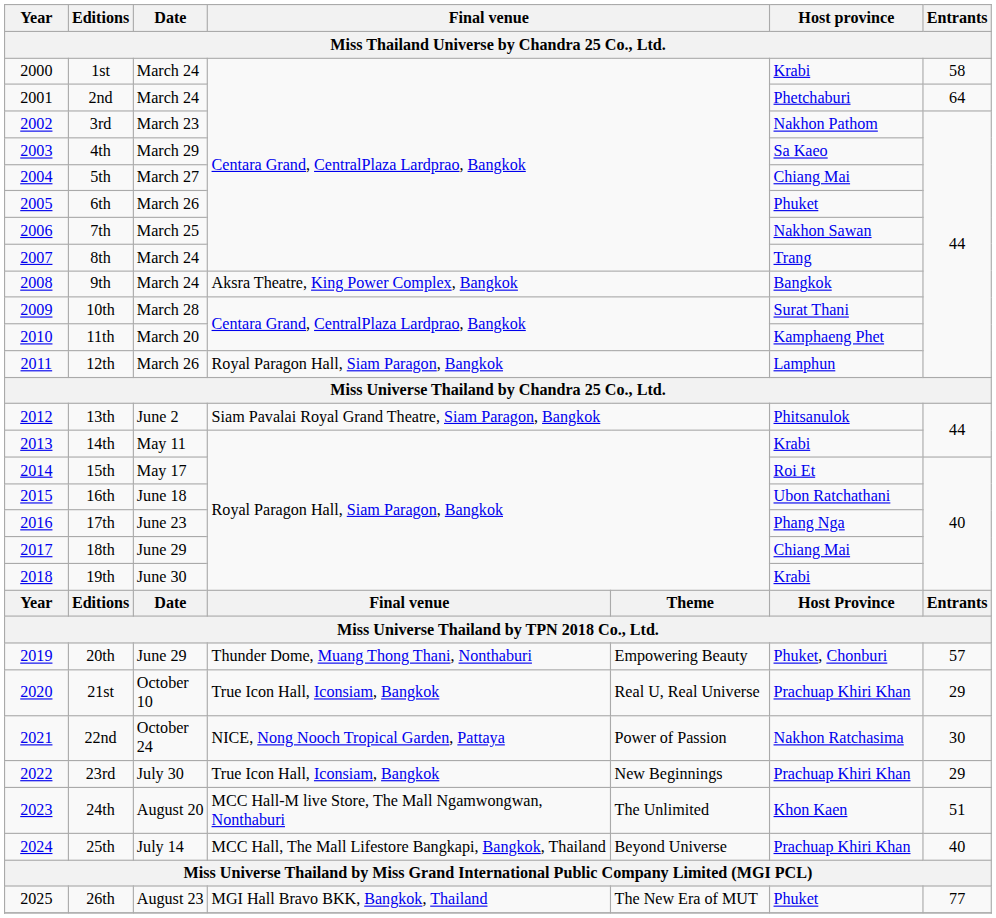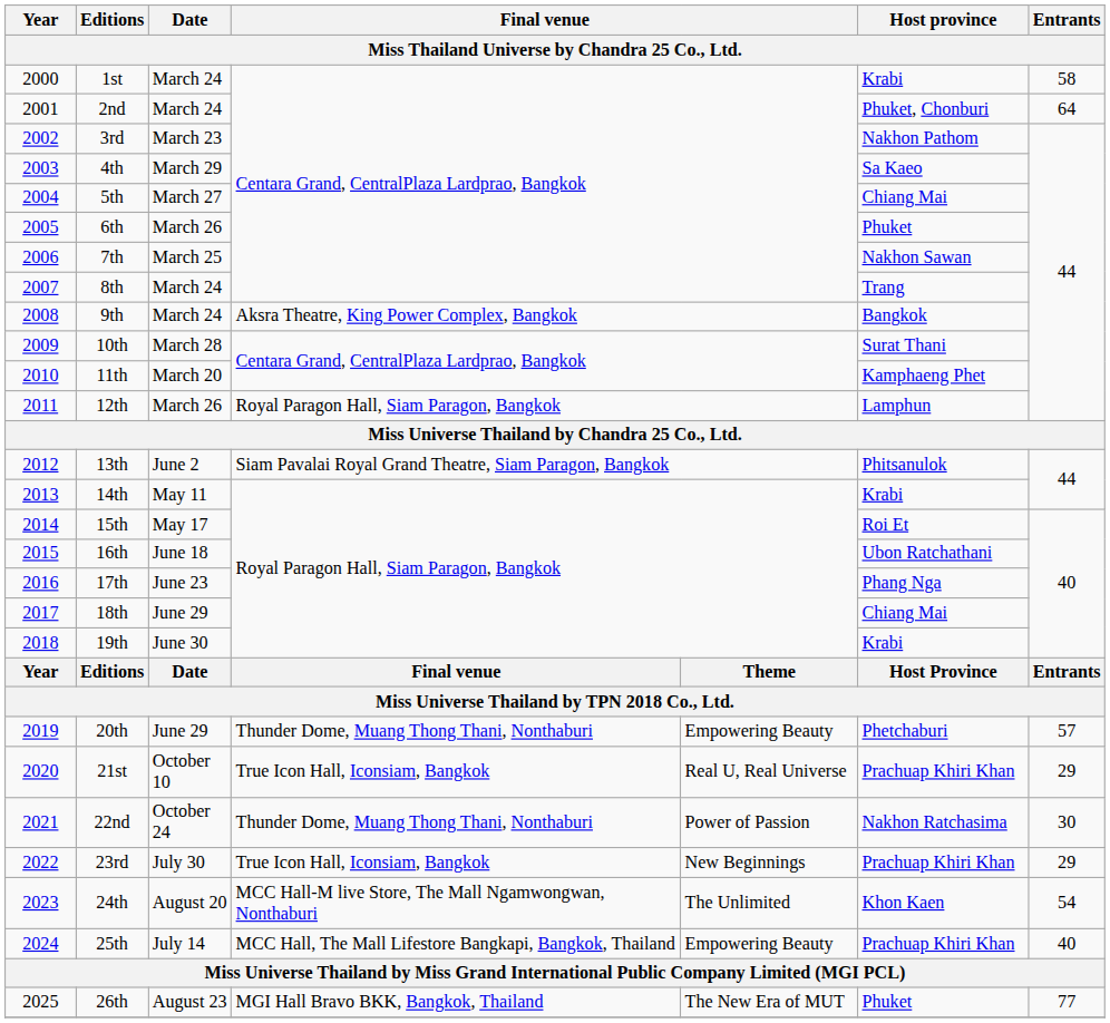 <table class="wikitable sortable" style="font-size: 90%; text-align:center">
 <tr>
 <th width="50">Year</th>
 <th width="50">Editions</th>
 <th width="60">Date</th>
 <th colspan="2" width="495">Final venue</th>
 <th>Host province</th>
 <th width="50">Entrants</th>
 </tr>
 <tr>
 <th colspan="7">Miss Thailand Universe by Chandra 25 Co., Ltd.</th>
 </tr>
 <tr>
 <td>2000</td>
 <td>1st</td>
 <td style="text-align:left">March 24</td>
 <td style="text-align:left" colspan="2" rowspan="8"><a href='#'>Centara Grand</a>, <a href='#'>CentralPlaza Lardprao</a>, <a href='#'>Bangkok</a></td>
 <td style="text-align:left"><a href='#'>Krabi</a></td>
 <td>58</td>
 </tr>
 <tr>
 <td>2001</td>
 <td>2nd</td>
 <td style="text-align:left">March 24</td>
-<td style="text-align:left"><a href='#'>Phetchaburi</a></td>
+<td style="text-align:left"><a href='#'>Phuket</a>, <a href='#'>Chonburi</a></td>
 <td>64</td>
 </tr>
 <tr>
 <td><a href='#'>2002</a></td>
 <td>3rd</td>
 <td style="text-align:left">March 23</td>
 <td style="text-align:left"><a href='#'>Nakhon Pathom</a></td>
 <td rowspan="10">44</td>
 </tr>
 <tr>
 <td><a href='#'>2003</a></td>
 <td>4th</td>
 <td style="text-align:left">March 29</td>
 <td style="text-align:left"><a href='#'>Sa Kaeo</a></td>
 </tr>
 <tr>
 <td><a href='#'>2004</a></td>
 <td>5th</td>
 <td style="text-align:left">March 27</td>
 <td style="text-align:left"><a href='#'>Chiang Mai</a></td>
 </tr>
 <tr>
 <td><a href='#'>2005</a></td>
 <td>6th</td>
 <td style="text-align:left">March 26</td>
 <td style="text-align:left"><a href='#'>Phuket</a></td>
 </tr>
 <tr>
 <td><a href='#'>2006</a></td>
 <td>7th</td>
 <td style="text-align:left">March 25</td>
 <td style="text-align:left"><a href='#'>Nakhon Sawan</a></td>
 </tr>
 <tr>
 <td><a href='#'>2007</a></td>
 <td>8th</td>
 <td style="text-align:left">March 24</td>
 <td style="text-align:left"><a href='#'>Trang</a></td>
 </tr>
 <tr>
 <td><a href='#'>2008</a></td>
 <td>9th</td>
 <td style="text-align:left">March 24</td>
 <td style="text-align:left" colspan="2">Aksra Theatre, <a href='#'>King Power Complex</a>, <a href='#'>Bangkok</a></td>
 <td style="text-align:left"><a href='#'>Bangkok</a></td>
 </tr>
 <tr>
 <td><a href='#'>2009</a></td>
 <td>10th</td>
 <td style="text-align:left">March 28</td>
 <td style="text-align:left" colspan="2" rowspan="2"><a href='#'>Centara Grand</a>, <a href='#'>CentralPlaza Lardprao</a>, <a href='#'>Bangkok</a></td>
 <td style="text-align:left"><a href='#'>Surat Thani</a></td>
 </tr>
 <tr>
 <td><a href='#'>2010</a></td>
 <td>11th</td>
 <td style="text-align:left">March 20</td>
 <td style="text-align:left"><a href='#'>Kamphaeng Phet</a></td>
 </tr>
 <tr>
 <td><a href='#'>2011</a></td>
 <td>12th</td>
 <td style="text-align:left">March 26</td>
 <td style="text-align:left" colspan="2">Royal Paragon Hall, <a href='#'>Siam Paragon</a>, <a href='#'>Bangkok</a></td>
 <td style="text-align:left"><a href='#'>Lamphun</a></td>
 </tr>
 <tr>
 <th colspan="7">Miss Universe Thailand by Chandra 25 Co., Ltd.</th>
 </tr>
 <tr>
 <td><a href='#'>2012</a></td>
 <td>13th</td>
 <td style="text-align:left">June 2</td>
 <td style="text-align:left" colspan="2">Siam Pavalai Royal Grand Theatre, <a href='#'>Siam Paragon</a>, <a href='#'>Bangkok</a></td>
 <td style="text-align:left"><a href='#'>Phitsanulok</a></td>
 <td rowspan="2">44</td>
 </tr>
 <tr>
 <td><a href='#'>2013</a></td>
 <td>14th</td>
 <td style="text-align:left">May 11</td>
 <td style="text-align:left" colspan="2" rowspan="6">Royal Paragon Hall, <a href='#'>Siam Paragon</a>, <a href='#'>Bangkok</a></td>
 <td style="text-align:left"><a href='#'>Krabi</a></td>
 </tr>
 <tr>
 <td><a href='#'>2014</a></td>
 <td>15th</td>
 <td style="text-align:left">May 17</td>
 <td style="text-align:left"><a href='#'>Roi Et</a></td>
 <td rowspan="5">40</td>
 </tr>
 <tr>
 <td><a href='#'>2015</a></td>
 <td>16th</td>
 <td style="text-align:left">June 18</td>
 <td style="text-align:left"><a href='#'>Ubon Ratchathani</a></td>
 </tr>
 <tr>
 <td><a href='#'>2016</a></td>
 <td>17th</td>
 <td style="text-align:left">June 23</td>
 <td style="text-align:left"><a href='#'>Phang Nga</a></td>
 </tr>
 <tr>
 <td><a href='#'>2017</a></td>
 <td>18th</td>
 <td style="text-align:left">June 29</td>
 <td style="text-align:left"><a href='#'>Chiang Mai</a></td>
 </tr>
 <tr>
 <td><a href='#'>2018</a></td>
 <td>19th</td>
 <td style="text-align:left">June 30</td>
 <td style="text-align:left"><a href='#'>Krabi</a></td>
 </tr>
 <tr>
 <th width="50">Year</th>
 <th>Editions</th>
 <th width="60">Date</th>
 <th width="340">Final venue</th>
 <th width="130">Theme</th>
 <th width="130">Host Province</th>
 <th width="50">Entrants</th>
 </tr>
 <tr>
 <th colspan="7">Miss Universe Thailand by TPN 2018 Co., Ltd.</th>
 </tr>
 <tr>
 <td><a href='#'>2019</a></td>
 <td>20th</td>
 <td style="text-align:left">June 29</td>
 <td style="text-align:left">Thunder Dome, <a href='#'>Muang Thong Thani</a>, <a href='#'>Nonthaburi</a></td>
 <td style="text-align:left">Empowering Beauty</td>
-<td style="text-align:left"><a href='#'>Phuket</a>, <a href='#'>Chonburi</a></td>
+<td style="text-align:left"><a href='#'>Phetchaburi</a></td>
 <td>57</td>
 </tr>
 <tr>
 <td><a href='#'>2020</a></td>
 <td>21st</td>
 <td style="text-align:left">October 10</td>
 <td style="text-align:left">True Icon Hall, <a href='#'>Iconsiam</a>, <a href='#'>Bangkok</a></td>
 <td style="text-align:left">Real U, Real Universe</td>
 <td style="text-align:left"><a href='#'>Prachuap Khiri Khan</a></td>
 <td>29</td>
 </tr>
 <tr>
 <td><a href='#'>2021</a></td>
 <td>22nd</td>
 <td style="text-align:left">October 24</td>
-<td style="text-align:left">NICE, <a href='#'>Nong Nooch Tropical Garden</a>, <a href='#'>Pattaya</a></td>
+<td style="text-align:left">Thunder Dome, <a href='#'>Muang Thong Thani</a>, <a href='#'>Nonthaburi</a></td>
 <td style="text-align:left">Power of Passion</td>
 <td style="text-align:left"><a href='#'>Nakhon Ratchasima</a></td>
 <td>30</td>
 </tr>
 <tr>
 <td><a href='#'>2022</a></td>
 <td>23rd</td>
 <td style="text-align:left">July 30</td>
 <td style="text-align:left">True Icon Hall, <a href='#'>Iconsiam</a>, <a href='#'>Bangkok</a></td>
 <td style="text-align:left">New Beginnings</td>
 <td style="text-align:left"><a href='#'>Prachuap Khiri Khan</a></td>
 <td>29</td>
 </tr>
 <tr>
 <td><a href='#'>2023</a></td>
 <td>24th</td>
 <td style="text-align:left">August 20</td>
 <td style="text-align:left">MCC Hall-M live Store, The Mall Ngamwongwan, <a href='#'>Nonthaburi</a></td>
 <td style="text-align:left">The Unlimited</td>
 <td style="text-align:left"><a href='#'>Khon Kaen</a></td>
-<td>51</td>
+<td>54</td>
 </tr>
 <tr>
 <td><a href='#'>2024</a></td>
 <td>25th</td>
 <td style="text-align:left">July 14</td>
 <td style="text-align:left">MCC Hall, The Mall Lifestore Bangkapi, <a href='#'>Bangkok</a>, Thailand</td>
-<td style="text-align:left">Beyond Universe</td>
+<td style="text-align:left">Empowering Beauty</td>
 <td style="text-align:left"><a href='#'>Prachuap Khiri Khan</a></td>
 <td>40</td>
 </tr>
 <tr>
 <th colspan="7">Miss Universe Thailand by Miss Grand International Public Company Limited (MGI PCL)</th>
 </tr>
 <tr>
 <td>2025</td>
 <td>26th</td>
 <td style="text-align:left">August 23</td>
 <td style="text-align:left">MGI Hall Bravo BKK, <a href='#'>Bangkok</a>, <a href='#'>Thailand</a></td>
 <td style="text-align:left">The New Era of MUT</td>
 <td style="text-align:left"><a href='#'>Phuket</a></td>
 <td>77</td>
 </tr>
 <tr>
 </tr>
 <tr>
 </tr>
 </table>
